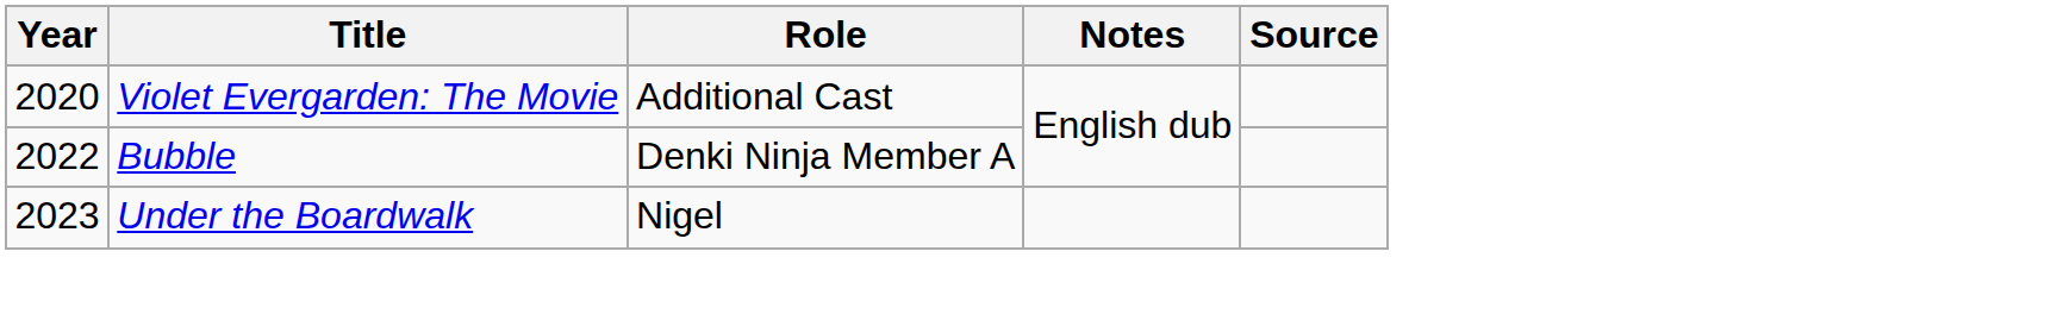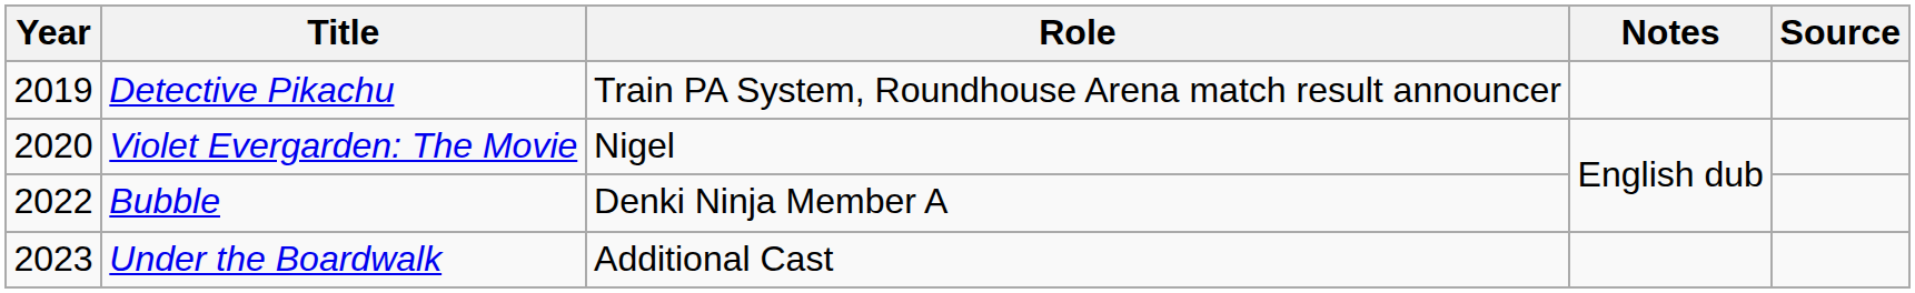 <table class="wikitable">
 <tr>
 <th>Year</th>
 <th>Title</th>
 <th>Role</th>
 <th>Notes</th>
 <th>Source</th>
 </tr>
 <tr>
+<td>2019</td>
+<td><em><a href='#'>Detective Pikachu</a></em></td>
+<td>Train PA System, Roundhouse Arena match result announcer</td>
+<td></td>
+<td></td>
+</tr>
+<tr>
 <td>2020</td>
 <td><em><a href='#'>Violet Evergarden: The Movie</a></em></td>
-<td>Additional Cast</td>
+<td>Nigel</td>
 <td rowspan="2">English dub</td>
 <td></td>
 </tr>
 <tr>
 <td>2022</td>
 <td><em><a href='#'>Bubble</a></em></td>
 <td>Denki Ninja Member A</td>
 <td></td>
 </tr>
 <tr>
 <td>2023</td>
 <td><a href='#'><em>Under the Boardwalk</em></a></td>
-<td>Nigel</td>
+<td>Additional Cast</td>
 <td></td>
 <td></td>
 </tr>
 </table>
